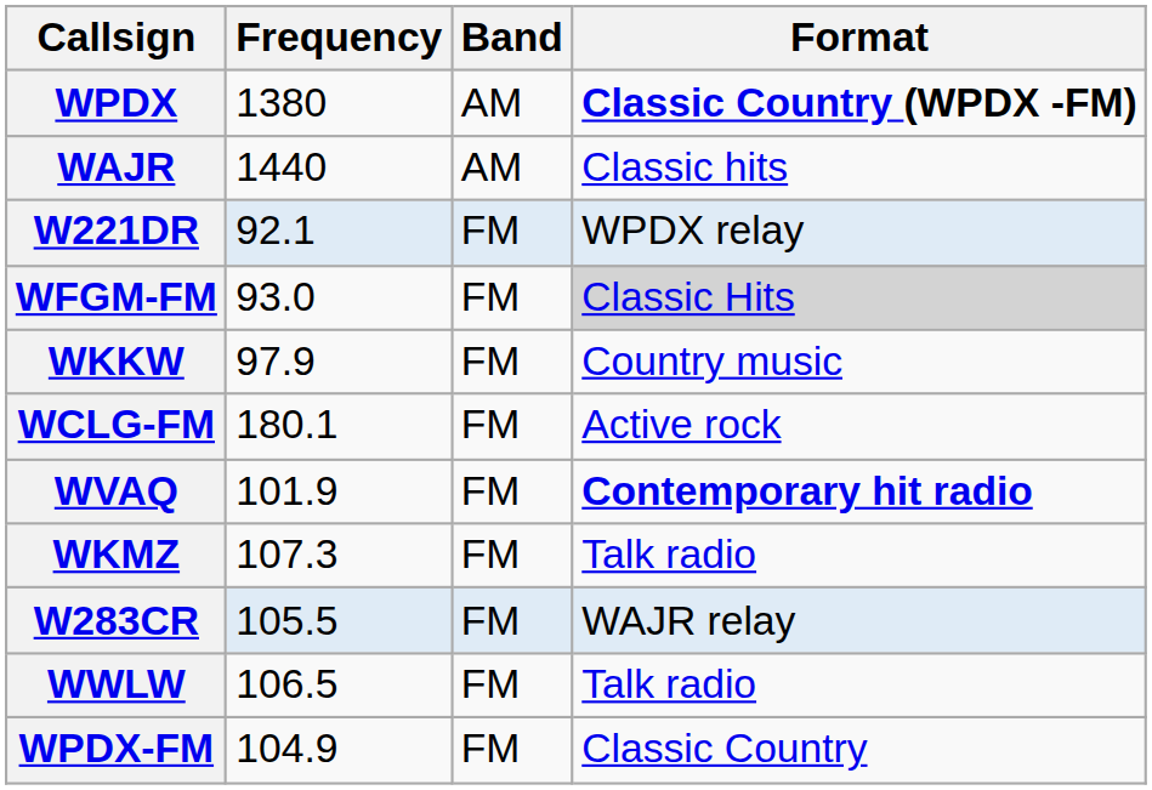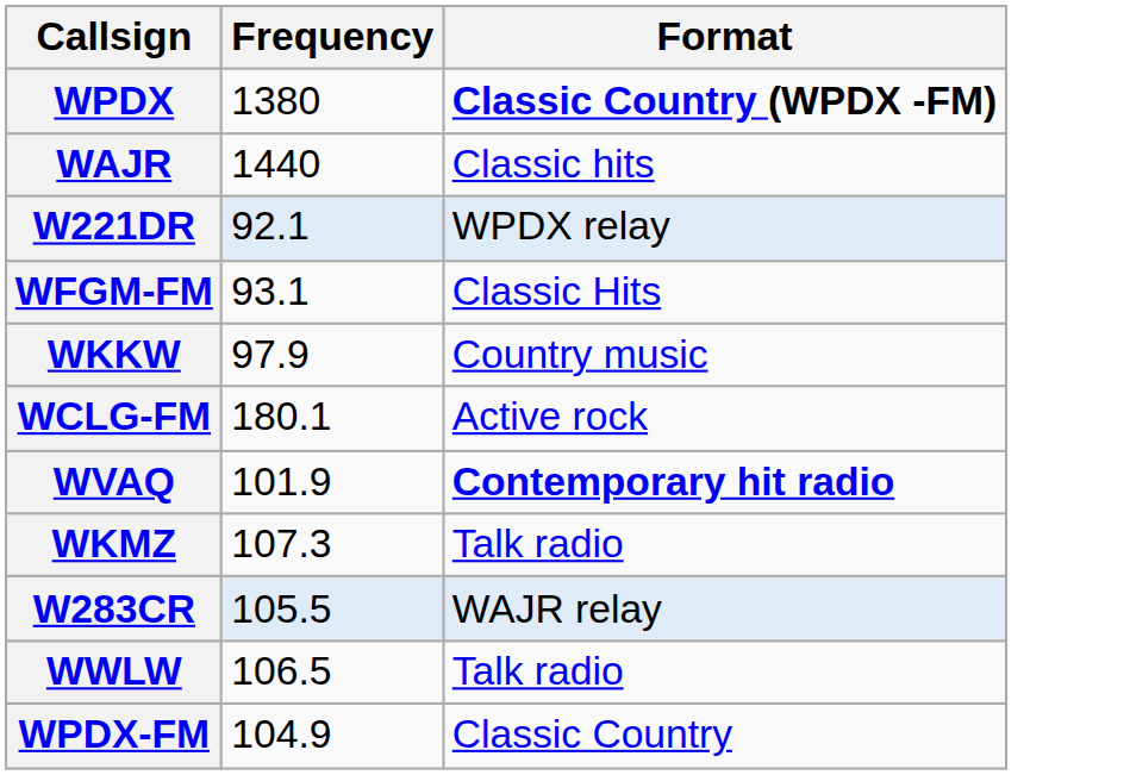 <table class="wikitable sortable">
 <tr>
 <th scope="col">Callsign</th>
 <th scope="col">Frequency</th>
-<th scope="col">Band</th>
 <th scope="col">Format</th>
 </tr>
 <tr>
 <th scope = "row"><a href='#'>WPDX</a></th>
 <td>1380</td>
-<td>AM</td>
 <td><strong><a href='#'>Classic Country </a> (WPDX -FM)</strong></td>
 </tr>
 <tr>
 <th scope = "row"><a href='#'>WAJR</a></th>
 <td>1440</td>
-<td>AM</td>
 <td><a href='#'>Classic hits</a></td>
 </tr>
 <tr style="background-color:#DFEBF6;">
 <th scope = "row"><a href='#'>W221DR</a></th>
 <td>92.1</td>
-<td>FM</td>
 <td>WPDX relay</td>
 </tr>
 <tr>
 <th scope = "row"><a href='#'>WFGM-FM</a></th>
-<td>93.0</td>
-<td>FM</td>
-<td style="background: lightgrey;"><a href='#'>Classic Hits </a></td>
+<td>93.1</td>
+<td><a href='#'>Classic Hits </a></td>
 </tr>
 <tr>
 <th scope = "row"><a href='#'>WKKW</a></th>
 <td>97.9</td>
-<td>FM</td>
 <td><a href='#'>Country music</a></td>
 </tr>
 <tr>
 <th scope = "row"><a href='#'>WCLG-FM</a></th>
 <td>180.1</td>
-<td>FM</td>
 <td><a href='#'>Active rock</a></td>
 </tr>
 <tr>
 <th scope = "row"><a href='#'>WVAQ</a></th>
 <td>101.9</td>
-<td>FM</td>
 <td><strong><a href='#'>Contemporary hit radio</a></strong></td>
 </tr>
 <tr>
 <th scope = "row"><a href='#'>WKMZ</a></th>
 <td>107.3</td>
-<td>FM</td>
 <td><a href='#'>Talk radio</a></td>
 </tr>
 <tr style="background-color:#DFEBF6;">
 <th scope = "row"><a href='#'>W283CR</a></th>
 <td>105.5</td>
-<td>FM</td>
 <td>WAJR relay</td>
 </tr>
 <tr>
 <th scope = "row"><a href='#'>WWLW</a></th>
 <td>106.5</td>
-<td>FM</td>
 <td><a href='#'>Talk radio</a></td>
 </tr>
 <tr>
 <th scope =  “row”><a href='#'>WPDX-FM</a></th>
 <td>104.9</td>
-<td>FM</td>
 <td><a href='#'>Classic Country</a></td>
 </tr>
 </table>
